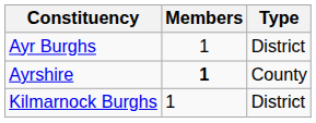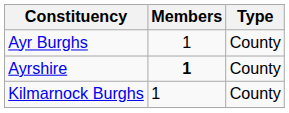 <table class="wikitable sortable">
 <tr>
 <th>Constituency</th>
 <th>Members</th>
 <th>Type</th>
 </tr>
 <tr>
 <td><a href='#'>Ayr Burghs</a></td>
 <td align="center">1</td>
-<td>District</td>
+<td>County</td>
 </tr>
 <tr>
 <td><a href='#'>Ayrshire</a></td>
 <td align="center"><strong>1</strong></td>
 <td>County</td>
 </tr>
 <tr>
 <td><a href='#'>Kilmarnock Burghs</a></td>
 <td>1</td>
-<td>District</td>
+<td>County</td>
 </tr>
 </table>
